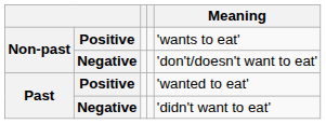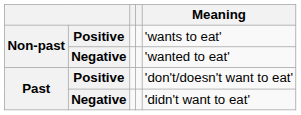 <table class="wikitable">
 <tr>
 <th colspan=2></th>
 <th></th>
 <th></th>
 <th>Meaning</th>
 </tr>
 <tr>
 <th rowspan=2>Non-past</th>
 <th>Positive</th>
 <td></td>
 <td></td>
 <td>'wants to eat'</td>
 </tr>
 <tr>
 <th>Negative</th>
 <td></td>
 <td></td>
-<td>'don't/doesn't want to eat'</td>
+<td>'wanted to eat'</td>
 </tr>
 <tr>
 <th rowspan=2>Past</th>
 <th>Positive</th>
 <td></td>
 <td></td>
-<td>'wanted to eat'</td>
+<td>'don't/doesn't want to eat'</td>
 </tr>
 <tr>
 <th>Negative</th>
 <td></td>
 <td></td>
 <td>'didn't want to eat'</td>
 </tr>
 </table>
